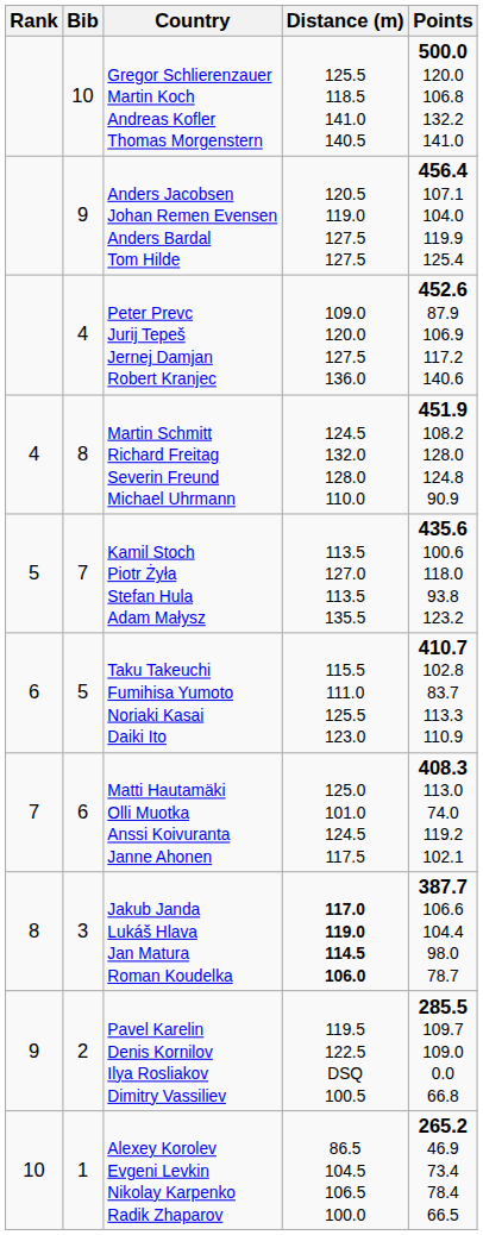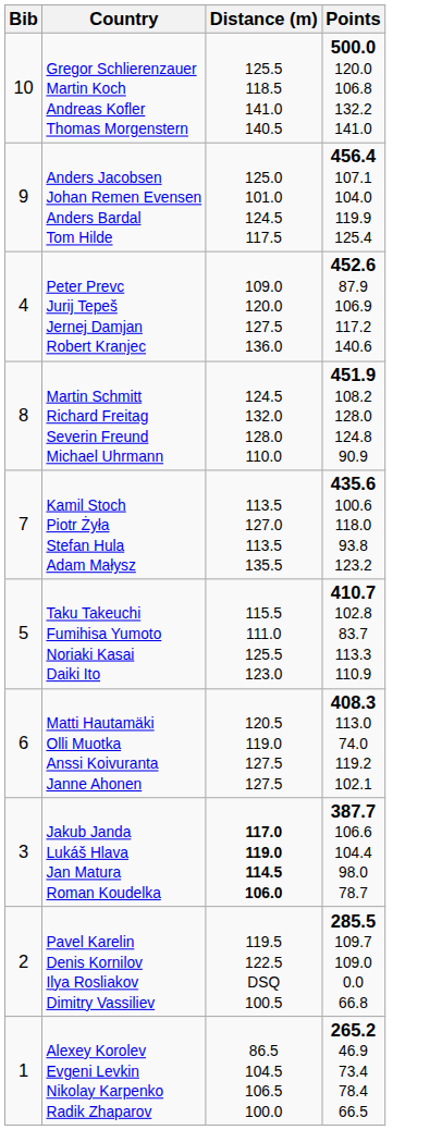 <table class="wikitable sortable" style="text-align:center">
 <tr>
-<th>Rank</th>
 <th>Bib</th>
 <th>Country</th>
 <th>Distance (m)</th>
 <th>Points</th>
 </tr>
 <tr>
-<td></td>
 <td>10</td>
 <td align="left"><br><small><a href='#'>Gregor Schlierenzauer</a><br><a href='#'>Martin Koch</a><br><a href='#'>Andreas Kofler</a><br><a href='#'>Thomas Morgenstern</a></small></td>
 <td><small><br> 125.5<br>118.5 <br>141.0 <br>140.5</small></td>
 <td><strong>500.0</strong><br> <small> 120.0<br> 106.8<br>132.2 <br>141.0</small></td>
 </tr>
 <tr>
-<td></td>
 <td>9</td>
 <td align="left"><br><small><a href='#'>Anders Jacobsen</a><br><a href='#'>Johan Remen Evensen</a><br><a href='#'>Anders Bardal</a><br><a href='#'>Tom Hilde</a></small></td>
-<td><small><br> 120.5<br>119.0 <br>127.5 <br>127.5</small></td>
+<td><small><br>125.0<br>101.0<br>124.5 <br>117.5</small></td>
 <td><strong>456.4</strong><br> <small> 107.1<br> 104.0<br>119.9<br>125.4</small></td>
 </tr>
 <tr>
-<td></td>
 <td>4</td>
 <td align="left"><br><small><a href='#'>Peter Prevc</a> <br><a href='#'>Jurij Tepeš</a><br><a href='#'>Jernej Damjan</a><br><a href='#'>Robert Kranjec</a><br></small></td>
 <td><small><br>109.0<br>120.0 <br>127.5 <br>136.0</small></td>
 <td><strong>452.6</strong><br><small>87.9<br>106.9<br>117.2<br> 140.6 </small></td>
 </tr>
 <tr>
-<td>4</td>
 <td>8</td>
 <td align="left"><br><small><a href='#'>Martin Schmitt</a><br><a href='#'>Richard Freitag</a><br><a href='#'>Severin Freund</a> <br><a href='#'>Michael Uhrmann</a></small></td>
 <td><small><br>124.5<br>132.0<br>128.0 <br>110.0</small></td>
 <td><strong>451.9</strong><br><small>108.2<br>128.0<br>124.8<br> 90.9 </small></td>
 </tr>
 <tr>
-<td>5</td>
 <td>7</td>
 <td align="left"><br><small><a href='#'>Kamil Stoch</a><br><a href='#'>Piotr Żyła</a><br><a href='#'>Stefan Hula</a><br><a href='#'>Adam Małysz</a></small></td>
 <td><small><br>113.5<br>127.0<br>113.5 <br>135.5</small></td>
 <td><strong>435.6</strong><br><small>100.6<br>118.0<br>93.8<br> 123.2 </small></td>
 </tr>
 <tr>
-<td>6</td>
 <td>5</td>
 <td align="left"><br><small><a href='#'>Taku Takeuchi</a><br><a href='#'>Fumihisa Yumoto</a><br><a href='#'>Noriaki Kasai</a><br><a href='#'>Daiki Ito</a></small></td>
 <td><small><br>115.5<br>111.0<br>125.5 <br>123.0</small></td>
 <td><strong>410.7</strong><br><small>102.8<br>83.7<br>113.3<br> 110.9</small></td>
 </tr>
 <tr>
-<td>7</td>
 <td>6</td>
 <td align="left"><br><small><a href='#'>Matti Hautamäki</a><br><a href='#'>Olli Muotka</a><br><a href='#'>Anssi Koivuranta</a><br><a href='#'>Janne Ahonen</a></small></td>
-<td><small><br>125.0<br>101.0<br>124.5 <br>117.5</small></td>
+<td><small><br> 120.5<br>119.0 <br>127.5 <br>127.5</small></td>
 <td><strong>408.3</strong><br><small>113.0<br>74.0<br>119.2<br> 102.1</small></td>
 </tr>
 <tr>
-<td>8</td>
 <td>3</td>
 <td align="left"><br><small><a href='#'>Jakub Janda</a><br><a href='#'>Lukáš Hlava</a><br><a href='#'>Jan Matura</a><br><a href='#'>Roman Koudelka</a></small></td>
 <td><strong><small><br>117.0<br>119.0<br>114.5 <br>106.0</small></strong></td>
 <td><strong>387.7</strong><br><small>106.6<br>104.4<br>98.0<br> 78.7</small></td>
 </tr>
 <tr>
-<td>9</td>
 <td>2</td>
 <td align="left"><br><small><a href='#'>Pavel Karelin</a><br><a href='#'>Denis Kornilov</a><br><a href='#'>Ilya Rosliakov</a><br><a href='#'>Dimitry Vassiliev</a></small></td>
 <td><small><br>119.5<br>122.5<br>DSQ <br>100.5</small></td>
 <td><strong>285.5</strong><br><small>109.7<br>109.0<br>0.0<br> 66.8</small></td>
 </tr>
 <tr>
-<td>10</td>
 <td>1</td>
 <td align="left"><br><small><a href='#'>Alexey Korolev</a><br><a href='#'>Evgeni Levkin</a><br><a href='#'>Nikolay Karpenko</a> <br><a href='#'>Radik Zhaparov</a></small></td>
 <td><small><br>86.5<br>104.5<br>106.5 <br>100.0</small></td>
 <td><strong>265.2</strong><br><small>46.9<br>73.4<br>78.4<br> 66.5</small></td>
 </tr>
 </table>
